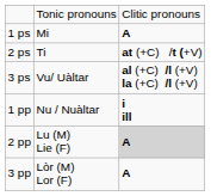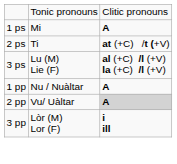 <table class="wikitable">
 <tr>
 <td></td>
 <td>Tonic pronouns</td>
 <td>Clitic pronouns</td>
 </tr>
 <tr>
 <td>1 ps</td>
 <td>Mi</td>
 <td><strong>A</strong></td>
 </tr>
 <tr>
 <td>2 ps</td>
 <td>Ti</td>
 <td><strong>at</strong> (+C)   /<strong>t (</strong>+V)</td>
 </tr>
 <tr>
 <td>3 ps</td>
-<td>Vu/ Uàltar</td>
+<td>Lu (M)<br>Lie (F)</td>
 <td><strong>al</strong> (+C) <strong> /l</strong> (+V)<br><strong>la</strong> (+C) <strong> /l</strong> (+V)</td>
 </tr>
 <tr>
 <td>1 pp</td>
 <td>Nu / Nuàltar</td>
-<td><strong>i</strong><br><strong>ill</strong></td>
+<td><strong>A</strong></td>
 </tr>
 <tr>
 <td>2 pp</td>
-<td>Lu (M)<br>Lie (F)</td>
+<td>Vu/ Uàltar</td>
 <td style="background: lightgrey;"><strong>A</strong></td>
 </tr>
 <tr>
 <td>3 pp</td>
 <td>Lòr (M)<br>Lor (F)</td>
-<td><strong>A</strong></td>
+<td><strong>i</strong><br><strong>ill</strong></td>
 </tr>
 </table>
